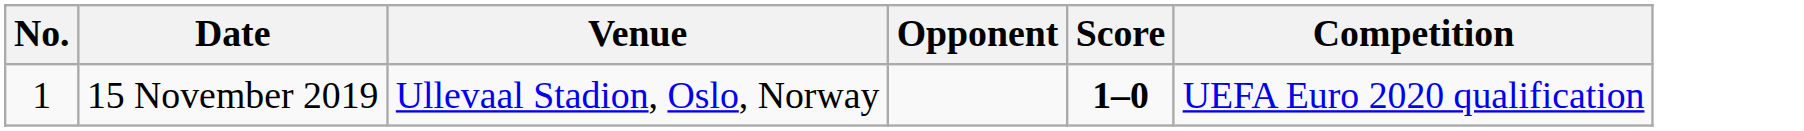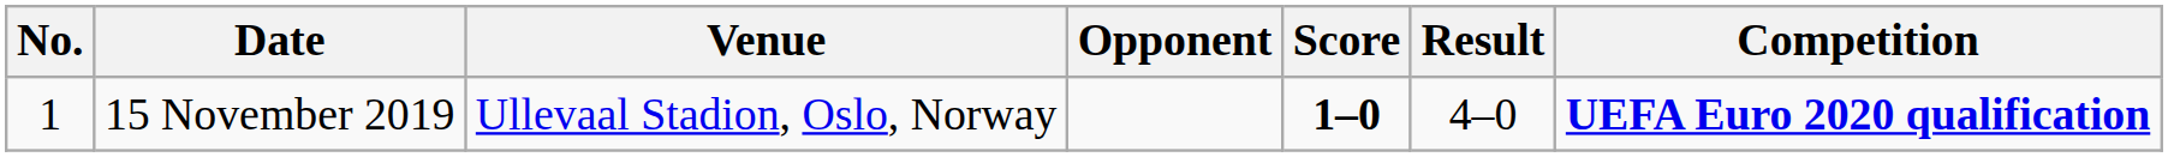 <table class="wikitable sortable">
 <tr>
 <th scope="col">No.</th>
 <th scope="col">Date</th>
 <th scope="col">Venue</th>
 <th scope="col">Opponent</th>
 <th scope="col">Score</th>
+<th scope="col">Result</th>
 <th scope="col">Competition</th>
 </tr>
 <tr>
 <td align="center">1</td>
 <td>15 November 2019</td>
 <td><a href='#'>Ullevaal Stadion</a>, <a href='#'>Oslo</a>, Norway</td>
 <td></td>
 <td align="center"><strong>1–0</strong></td>
-<td><a href='#'>UEFA Euro 2020 qualification</a></td>
+<td align="center">4–0</td>
+<td><strong><a href='#'>UEFA Euro 2020 qualification</a></strong></td>
 </tr>
 </table>
